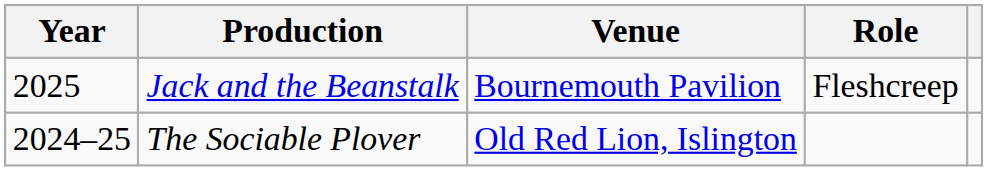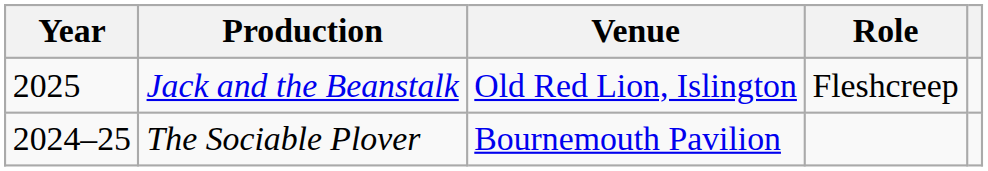 <table class="wikitable">
 <tr>
 <th scope="col">Year</th>
 <th scope="col">Production</th>
 <th scope="col">Venue</th>
 <th scope="col">Role</th>
 <th scope="col" class="unsortable"></th>
 </tr>
 <tr>
 <td>2025</td>
 <td><em><a href='#'>Jack and the Beanstalk</a></em></td>
-<td><a href='#'>Bournemouth Pavilion</a></td>
+<td><a href='#'>Old Red Lion, Islington</a></td>
 <td>Fleshcreep</td>
 <td style="text-align:center;"></td>
 </tr>
 <tr>
 <td>2024–25</td>
 <td><em>The Sociable Plover</em></td>
-<td><a href='#'>Old Red Lion, Islington</a></td>
+<td><a href='#'>Bournemouth Pavilion</a></td>
 <td></td>
 <td style="text-align:center;"></td>
 </tr>
 </table>
